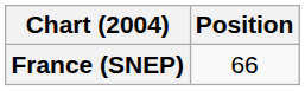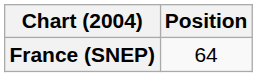 <table class="wikitable plainrowheaders">
 <tr>
 <th scope="col">Chart (2004)</th>
 <th scope="col">Position</th>
 </tr>
 <tr>
 <th scope="row">France (SNEP)</th>
-<td style="text-align:center;">66</td>
+<td style="text-align:center;">64</td>
 </tr>
 </table>
